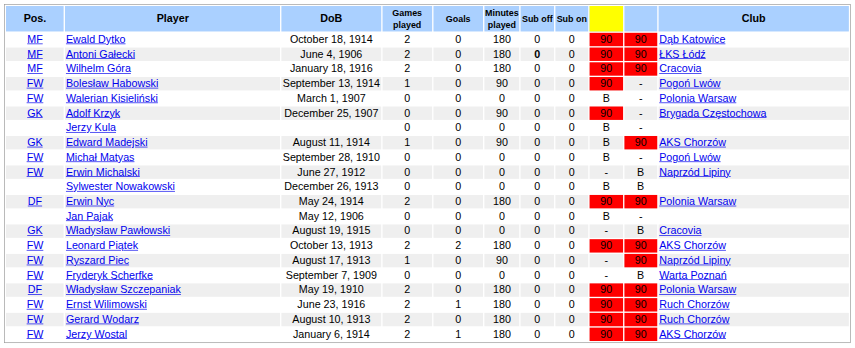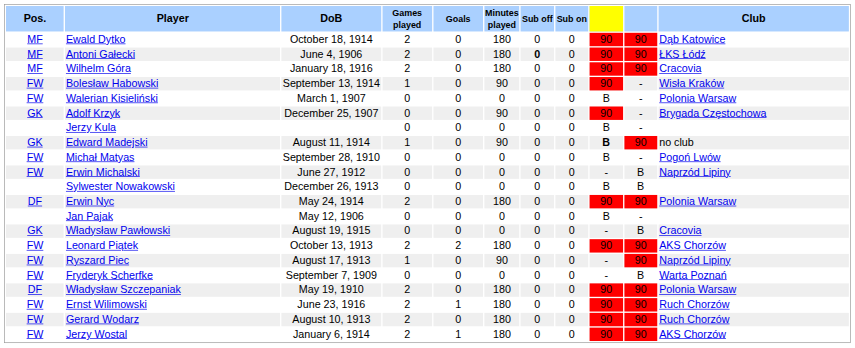 <table border="0" width="100%" style="border: 1px solid #999; background-color:white; text-align:center">
 <tr align="center" bgcolor="#AAD0FF">
 <th width=7%>Pos.</th>
 <th width=26%>Player</th>
 <th width=12%>DoB</th>
 <th width=6%><small>Games<br>played</small></th>
 <th width=6%><small>Goals</small></th>
 <th width=4%><small>Minutes<br>played</small></th>
 <th width=4%><small>Sub off</small></th>
 <th width=4%><small>Sub on</small></th>
 <th width=4% bgcolor=yellow></th>
 <th width=4%></th>
 <th width=25%>Club</th>
 </tr>
 <tr>
 <td><a href='#'>MF</a></td>
 <td align="left"><a href='#'>Ewald Dytko</a></td>
 <td>October 18, 1914</td>
 <td>2</td>
 <td>0</td>
 <td>180</td>
 <td>0</td>
 <td>0</td>
 <td bgcolor=red>90</td>
 <td bgcolor=red>90</td>
 <td align="left"> <a href='#'>Dąb Katowice</a></td>
 </tr>
 <tr bgcolor="#EFEFEF">
 <td><a href='#'>MF</a></td>
 <td align="left"><a href='#'>Antoni Gałecki</a></td>
 <td>June 4, 1906</td>
 <td>2</td>
 <td>0</td>
 <td>180</td>
 <td><strong>0</strong></td>
 <td>0</td>
 <td bgcolor=red>90</td>
 <td bgcolor=red>90</td>
 <td align="left"> <a href='#'>ŁKS Łódź</a></td>
 </tr>
 <tr>
 <td><a href='#'>MF</a></td>
 <td align="left"><a href='#'>Wilhelm Góra</a></td>
 <td>January 18, 1916</td>
 <td>2</td>
 <td>0</td>
 <td>180</td>
 <td>0</td>
 <td>0</td>
 <td bgcolor=red>90</td>
 <td bgcolor=red>90</td>
 <td align="left"> <a href='#'>Cracovia</a></td>
 </tr>
 <tr bgcolor="#EFEFEF">
 <td><a href='#'>FW</a></td>
 <td align="left"><a href='#'>Bolesław Habowski</a></td>
 <td>September 13, 1914</td>
 <td>1</td>
 <td>0</td>
 <td>90</td>
 <td>0</td>
 <td>0</td>
 <td bgcolor=red>90</td>
 <td>-</td>
-<td align="left"> <a href='#'>Pogoń Lwów</a></td>
+<td align="left"> <a href='#'>Wisła Kraków</a></td>
 </tr>
 <tr>
 <td><a href='#'>FW</a></td>
 <td align="left"><a href='#'>Walerian Kisieliński</a></td>
 <td>March 1, 1907</td>
 <td>0</td>
 <td>0</td>
 <td>0</td>
 <td>0</td>
 <td>0</td>
 <td>B</td>
 <td>-</td>
 <td align="left"> <a href='#'>Polonia Warsaw</a></td>
 </tr>
 <tr bgcolor="#EFEFEF">
 <td><a href='#'>GK</a></td>
 <td align="left"><a href='#'>Adolf Krzyk</a></td>
 <td>December 25, 1907</td>
 <td>0</td>
 <td>0</td>
 <td>90</td>
 <td>0</td>
 <td>0</td>
 <td bgcolor=red>90</td>
 <td>-</td>
 <td align="left"> <a href='#'>Brygada Częstochowa</a></td>
 </tr>
 <tr>
 <td></td>
 <td align="left"><a href='#'>Jerzy Kula</a></td>
 <td></td>
 <td>0</td>
 <td>0</td>
 <td>0</td>
 <td>0</td>
 <td>0</td>
 <td>B</td>
 <td>-</td>
 <td align="left"></td>
 </tr>
 <tr bgcolor="#EFEFEF">
 <td><a href='#'>GK</a></td>
 <td align="left"><a href='#'>Edward Madejski</a></td>
 <td>August 11, 1914</td>
 <td>1</td>
 <td>0</td>
 <td>90</td>
 <td>0</td>
 <td>0</td>
-<td>B</td>
+<td><strong>B</strong></td>
 <td bgcolor=red>90</td>
-<td align="left"> <a href='#'>AKS Chorzów</a></td>
+<td align="left">no club</td>
 </tr>
 <tr>
 <td><a href='#'>FW</a></td>
 <td align="left"><a href='#'>Michał Matyas</a></td>
 <td>September 28, 1910</td>
 <td>0</td>
 <td>0</td>
 <td>0</td>
 <td>0</td>
 <td>0</td>
 <td>B</td>
 <td>-</td>
 <td align="left"> <a href='#'>Pogoń Lwów</a></td>
 </tr>
 <tr bgcolor="#EFEFEF">
 <td><a href='#'>FW</a></td>
 <td align="left"><a href='#'>Erwin Michalski</a></td>
 <td>June 27, 1912</td>
 <td>0</td>
 <td>0</td>
 <td>0</td>
 <td>0</td>
 <td>0</td>
 <td>-</td>
 <td>B</td>
 <td align="left"> <a href='#'>Naprzód Lipiny</a></td>
 </tr>
 <tr>
 <td></td>
 <td align="left"><a href='#'>Sylwester Nowakowski</a></td>
 <td>December 26, 1913</td>
 <td>0</td>
 <td>0</td>
 <td>0</td>
 <td>0</td>
 <td>0</td>
 <td>B</td>
 <td>B</td>
 <td align="left"></td>
 </tr>
 <tr bgcolor="#EFEFEF">
 <td><a href='#'>DF</a></td>
 <td align="left"><a href='#'>Erwin Nyc</a></td>
 <td>May 24, 1914</td>
 <td>2</td>
 <td>0</td>
 <td>180</td>
 <td>0</td>
 <td>0</td>
 <td bgcolor=red>90</td>
 <td bgcolor=red>90</td>
 <td align="left"> <a href='#'>Polonia Warsaw</a></td>
 </tr>
 <tr>
 <td></td>
 <td align="left"><a href='#'>Jan Pajak</a></td>
 <td>May 12, 1906</td>
 <td>0</td>
 <td>0</td>
 <td>0</td>
 <td>0</td>
 <td>0</td>
 <td>B</td>
 <td>-</td>
 <td align="left"></td>
 </tr>
 <tr bgcolor="#EFEFEF">
 <td><a href='#'>GK</a></td>
 <td align="left"><a href='#'>Władysław Pawłowski</a></td>
 <td>August 19, 1915</td>
 <td>0</td>
 <td>0</td>
 <td>0</td>
 <td>0</td>
 <td>0</td>
 <td>-</td>
 <td>B</td>
 <td align="left"> <a href='#'>Cracovia</a></td>
 </tr>
 <tr>
 <td><a href='#'>FW</a></td>
 <td align="left"><a href='#'>Leonard Piątek</a></td>
 <td>October 13, 1913</td>
 <td>2</td>
 <td>2</td>
 <td>180</td>
 <td>0</td>
 <td>0</td>
 <td bgcolor=red>90</td>
 <td bgcolor=red>90</td>
 <td align="left"> <a href='#'>AKS Chorzów</a></td>
 </tr>
 <tr bgcolor="#EFEFEF">
 <td><a href='#'>FW</a></td>
 <td align="left"><a href='#'>Ryszard Piec</a></td>
 <td>August 17, 1913</td>
 <td>1</td>
 <td>0</td>
 <td>90</td>
 <td>0</td>
 <td>0</td>
 <td>-</td>
 <td bgcolor=red>90</td>
 <td align="left"> <a href='#'>Naprzód Lipiny</a></td>
 </tr>
 <tr>
 <td><a href='#'>FW</a></td>
 <td align="left"><a href='#'>Fryderyk Scherfke</a></td>
 <td>September 7, 1909</td>
 <td>0</td>
 <td>0</td>
 <td>0</td>
 <td>0</td>
 <td>0</td>
 <td>-</td>
 <td>B</td>
 <td align="left"> <a href='#'>Warta Poznań</a></td>
 </tr>
 <tr bgcolor="#EFEFEF">
 <td><a href='#'>DF</a></td>
 <td align="left"><a href='#'>Władysław Szczepaniak</a></td>
 <td>May 19, 1910</td>
 <td>2</td>
 <td>0</td>
 <td>180</td>
 <td>0</td>
 <td>0</td>
 <td bgcolor=red>90</td>
 <td bgcolor=red>90</td>
 <td align="left"> <a href='#'>Polonia Warsaw</a></td>
 </tr>
 <tr>
 <td><a href='#'>FW</a></td>
 <td align="left"><a href='#'>Ernst Wilimowski</a></td>
 <td>June 23, 1916</td>
 <td>2</td>
 <td>1</td>
 <td>180</td>
 <td>0</td>
 <td>0</td>
 <td bgcolor=red>90</td>
 <td bgcolor=red>90</td>
 <td align="left"> <a href='#'>Ruch Chorzów</a></td>
 </tr>
 <tr bgcolor="#EFEFEF">
 <td><a href='#'>FW</a></td>
 <td align="left"><a href='#'>Gerard Wodarz</a></td>
 <td>August 10, 1913</td>
 <td>2</td>
 <td>0</td>
 <td>180</td>
 <td>0</td>
 <td>0</td>
 <td bgcolor=red>90</td>
 <td bgcolor=red>90</td>
 <td align="left"> <a href='#'>Ruch Chorzów</a></td>
 </tr>
 <tr>
 <td><a href='#'>FW</a></td>
 <td align="left"><a href='#'>Jerzy Wostal</a></td>
 <td>January 6, 1914</td>
 <td>2</td>
 <td>1</td>
 <td>180</td>
 <td>0</td>
 <td>0</td>
 <td bgcolor=red>90</td>
 <td bgcolor=red>90</td>
 <td align="left"> <a href='#'>AKS Chorzów</a></td>
 </tr>
 </table>
